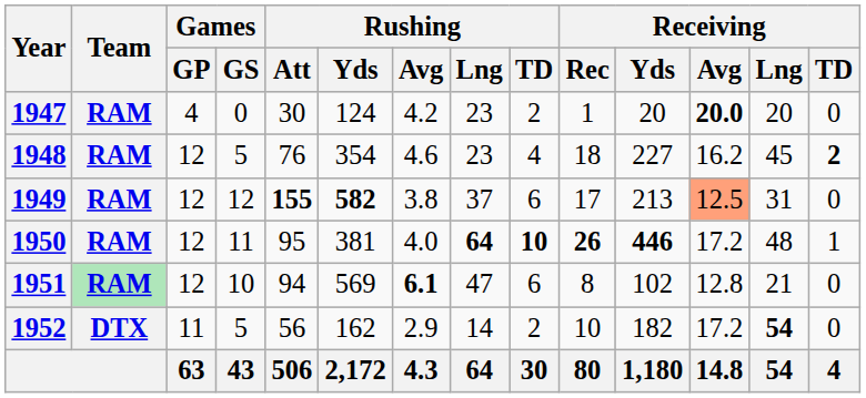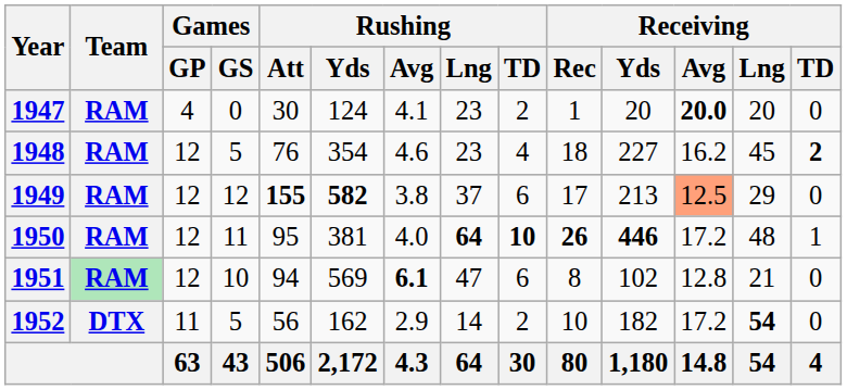 <table class="wikitable" style="text-align:center;">
 <tr>
 <th rowspan="2">Year</th>
 <th rowspan="2">Team</th>
 <th colspan="2">Games</th>
 <th colspan="5">Rushing</th>
 <th colspan="5">Receiving</th>
 </tr>
 <tr>
 <th>GP</th>
 <th>GS</th>
 <th>Att</th>
 <th>Yds</th>
 <th>Avg</th>
 <th>Lng</th>
 <th>TD</th>
 <th>Rec</th>
 <th>Yds</th>
 <th>Avg</th>
 <th>Lng</th>
 <th>TD</th>
 </tr>
 <tr>
 <th><a href='#'>1947</a></th>
 <th><a href='#'>RAM</a></th>
 <td>4</td>
 <td>0</td>
 <td>30</td>
 <td>124</td>
-<td>4.2</td>
+<td>4.1</td>
 <td>23</td>
 <td>2</td>
 <td>1</td>
 <td>20</td>
 <td><strong>20.0</strong></td>
 <td>20</td>
 <td>0</td>
 </tr>
 <tr>
 <th><a href='#'>1948</a></th>
 <th><a href='#'>RAM</a></th>
 <td>12</td>
 <td>5</td>
 <td>76</td>
 <td>354</td>
 <td>4.6</td>
 <td>23</td>
 <td>4</td>
 <td>18</td>
 <td>227</td>
 <td>16.2</td>
 <td>45</td>
 <td><strong>2</strong></td>
 </tr>
 <tr>
 <th><a href='#'>1949</a></th>
 <th><a href='#'>RAM</a></th>
 <td>12</td>
 <td>12</td>
 <td><strong>155</strong></td>
 <td><strong>582</strong></td>
 <td>3.8</td>
 <td>37</td>
 <td>6</td>
 <td>17</td>
 <td>213</td>
 <td style="background: lightsalmon;">12.5</td>
-<td>31</td>
+<td>29</td>
 <td>0</td>
 </tr>
 <tr>
 <th><a href='#'>1950</a></th>
 <th><a href='#'>RAM</a></th>
 <td>12</td>
 <td>11</td>
 <td>95</td>
 <td>381</td>
 <td>4.0</td>
 <td><strong>64</strong></td>
 <td><strong>10</strong></td>
 <td><strong>26</strong></td>
 <td><strong>446</strong></td>
 <td>17.2</td>
 <td>48</td>
 <td>1</td>
 </tr>
 <tr>
 <th><a href='#'>1951</a></th>
 <th style="background:#afe6ba; width:3em;"><a href='#'>RAM</a></th>
 <td>12</td>
 <td>10</td>
 <td>94</td>
 <td>569</td>
 <td><strong>6.1</strong></td>
 <td>47</td>
 <td>6</td>
 <td>8</td>
 <td>102</td>
 <td>12.8</td>
 <td>21</td>
 <td>0</td>
 </tr>
 <tr>
 <th><a href='#'>1952</a></th>
 <th><a href='#'>DTX</a></th>
 <td>11</td>
 <td>5</td>
 <td>56</td>
 <td>162</td>
 <td>2.9</td>
 <td>14</td>
 <td>2</td>
 <td>10</td>
 <td>182</td>
 <td>17.2</td>
 <td><strong>54</strong></td>
 <td>0</td>
 </tr>
 <tr>
 <th colspan="2"></th>
 <th>63</th>
 <th>43</th>
 <th>506</th>
 <th>2,172</th>
 <th>4.3</th>
 <th>64</th>
 <th>30</th>
 <th>80</th>
 <th>1,180</th>
 <th>14.8</th>
 <th>54</th>
 <th>4</th>
 </tr>
 </table>
